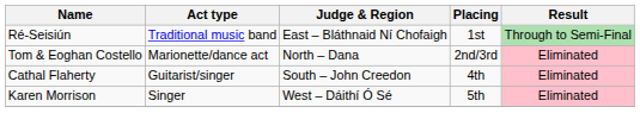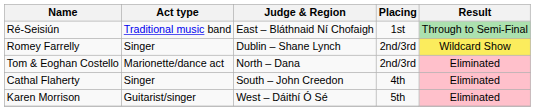 <table class="wikitable">
 <tr>
 <th>Name</th>
 <th>Act type</th>
 <th>Judge & Region</th>
 <th>Placing</th>
 <th>Result</th>
 </tr>
 <tr>
 <td>Ré-Seisiún</td>
 <td><a href='#'>Traditional music</a> band</td>
 <td>East – Bláthnaid Ní Chofaigh</td>
 <td style="text-align:center;">1st</td>
 <td style="background:#ACE1AF;" align="center">Through to Semi-Final</td>
 </tr>
 <tr>
+<td>Romey Farrelly</td>
+<td>Singer</td>
+<td>Dublin – Shane Lynch</td>
+<td style="text-align:center;">2nd/3rd</td>
+<td style="background:#FBEC5D;" align="center">Wildcard Show</td>
+</tr>
+<tr>
 <td>Tom & Eoghan Costello</td>
 <td>Marionette/dance act</td>
 <td>North – Dana</td>
 <td style="text-align:center;">2nd/3rd</td>
 <td style="background:pink" align="center">Eliminated</td>
 </tr>
 <tr>
 <td>Cathal Flaherty</td>
-<td>Guitarist/singer</td>
+<td>Singer</td>
 <td>South – John Creedon</td>
 <td style="text-align:center;">4th</td>
 <td style="background:pink" align="center">Eliminated</td>
 </tr>
 <tr>
 <td>Karen Morrison</td>
-<td>Singer</td>
+<td>Guitarist/singer</td>
 <td>West – Dáithí Ó Sé</td>
 <td style="text-align:center;">5th</td>
 <td style="background:pink" align="center">Eliminated</td>
 </tr>
 <tr>
 </tr>
 </table>
